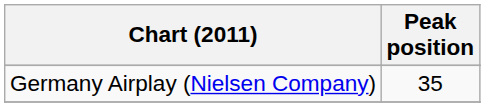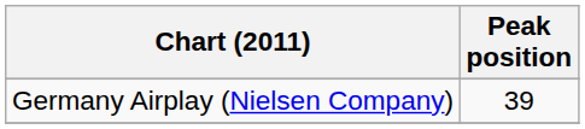 <table class="wikitable sortable">
 <tr>
 <th>Chart (2011)</th>
 <th>Peak<br>position</th>
 </tr>
 <tr>
 </tr>
 <tr>
 </tr>
 <tr>
 </tr>
 <tr>
 </tr>
 <tr>
 <td>Germany Airplay (<a href='#'>Nielsen Company</a>)</td>
-<td style="text-align:center;">35</td>
+<td style="text-align:center;">39</td>
 </tr>
 <tr>
 </tr>
 <tr>
 </tr>
 <tr>
 </tr>
 <tr>
 </tr>
 <tr>
 </tr>
 <tr>
 </tr>
 </table>
